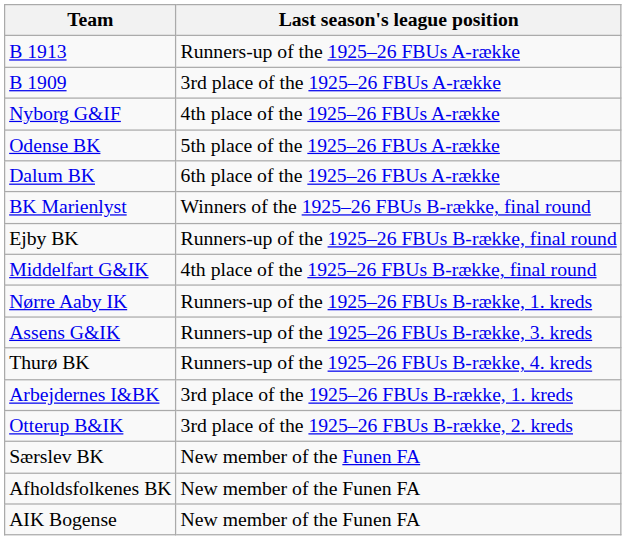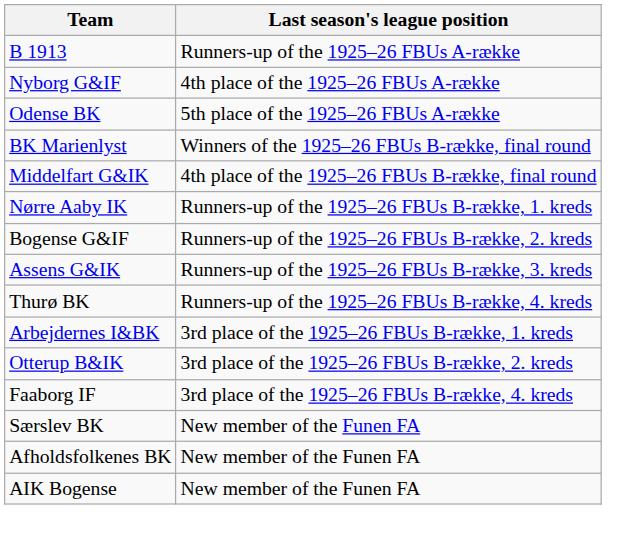 <table class="wikitable">
 <tr>
 <th>Team</th>
 <th>Last season's league position</th>
 </tr>
 <tr>
 <td><a href='#'>B 1913</a></td>
 <td>Runners-up of the <a href='#'>1925–26 FBUs A-række</a></td>
 </tr>
 <tr>
-<td><a href='#'>B 1909</a></td>
-<td>3rd place of the <a href='#'>1925–26 FBUs A-række</a></td>
-</tr>
-<tr>
 <td><a href='#'>Nyborg G&IF</a></td>
 <td>4th place of the <a href='#'>1925–26 FBUs A-række</a></td>
 </tr>
 <tr>
 <td><a href='#'>Odense BK</a></td>
 <td>5th place of the <a href='#'>1925–26 FBUs A-række</a></td>
 </tr>
 <tr>
-<td><a href='#'>Dalum BK</a></td>
-<td>6th place of the <a href='#'>1925–26 FBUs A-række</a></td>
-</tr>
-<tr>
 <td><a href='#'>BK Marienlyst</a></td>
 <td>Winners of the <a href='#'>1925–26 FBUs B-række, final round</a></td>
-</tr>
-<tr>
-<td>Ejby BK</td>
-<td>Runners-up of the <a href='#'>1925–26 FBUs B-række, final round</a></td>
 </tr>
 <tr>
 <td><a href='#'>Middelfart G&IK</a></td>
 <td>4th place of the <a href='#'>1925–26 FBUs B-række, final round</a></td>
 </tr>
 <tr>
 <td><a href='#'>Nørre Aaby IK</a></td>
 <td>Runners-up of the <a href='#'>1925–26 FBUs B-række, 1. kreds</a></td>
+</tr>
+<tr>
+<td>Bogense G&IF</td>
+<td>Runners-up of the <a href='#'>1925–26 FBUs B-række, 2. kreds</a></td>
 </tr>
 <tr>
 <td><a href='#'>Assens G&IK</a></td>
 <td>Runners-up of the <a href='#'>1925–26 FBUs B-række, 3. kreds</a></td>
 </tr>
 <tr>
 <td>Thurø BK</td>
 <td>Runners-up of the <a href='#'>1925–26 FBUs B-række, 4. kreds</a></td>
 </tr>
 <tr>
 <td><a href='#'>Arbejdernes I&BK</a></td>
 <td>3rd place of the <a href='#'>1925–26 FBUs B-række, 1. kreds</a></td>
 </tr>
 <tr>
 <td><a href='#'>Otterup B&IK</a></td>
 <td>3rd place of the <a href='#'>1925–26 FBUs B-række, 2. kreds</a></td>
 </tr>
 <tr>
+<td>Faaborg IF</td>
+<td>3rd place of the <a href='#'>1925–26 FBUs B-række, 4. kreds</a></td>
+</tr>
+<tr>
 <td>Særslev BK</td>
 <td>New member of the <a href='#'>Funen FA</a></td>
 </tr>
 <tr>
 <td>Afholdsfolkenes BK</td>
 <td>New member of the Funen FA</td>
 </tr>
 <tr>
 <td>AIK Bogense</td>
 <td>New member of the Funen FA</td>
 </tr>
 </table>
